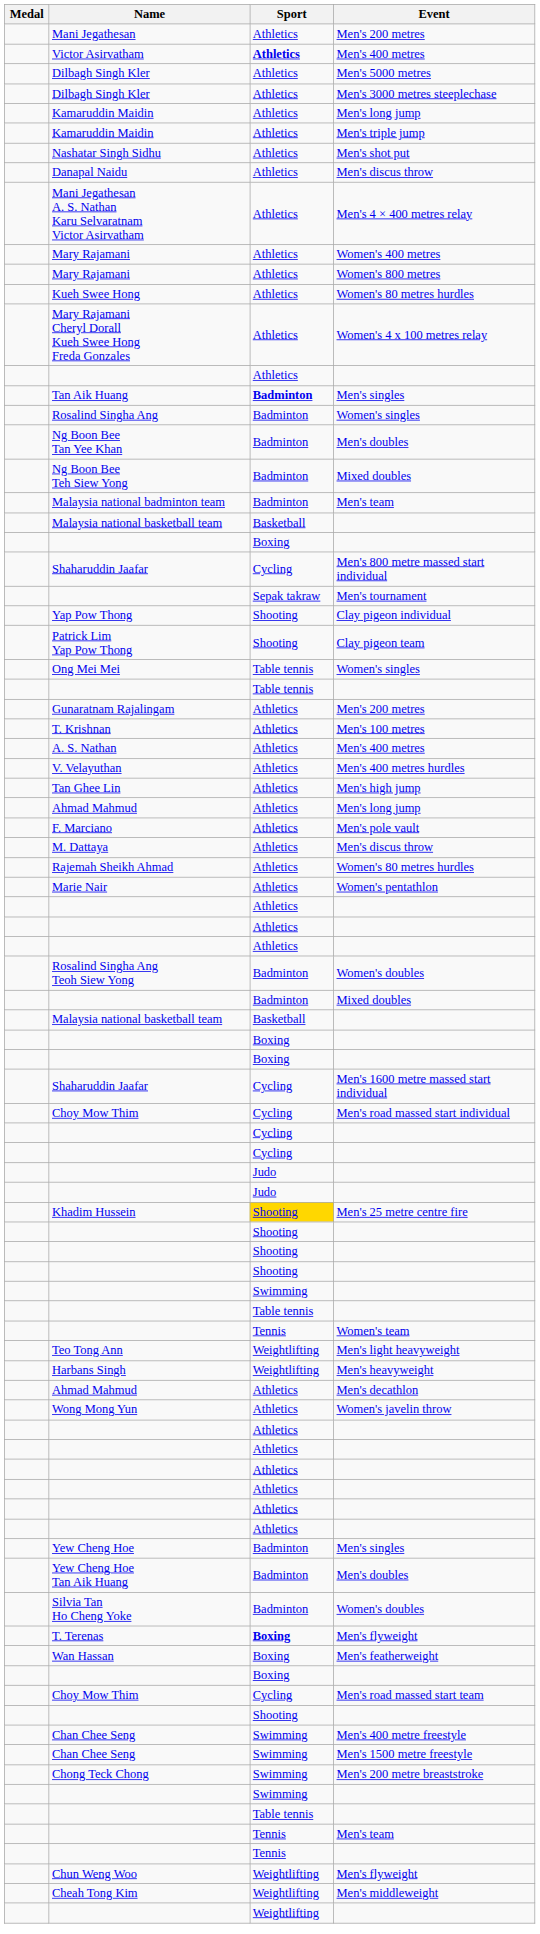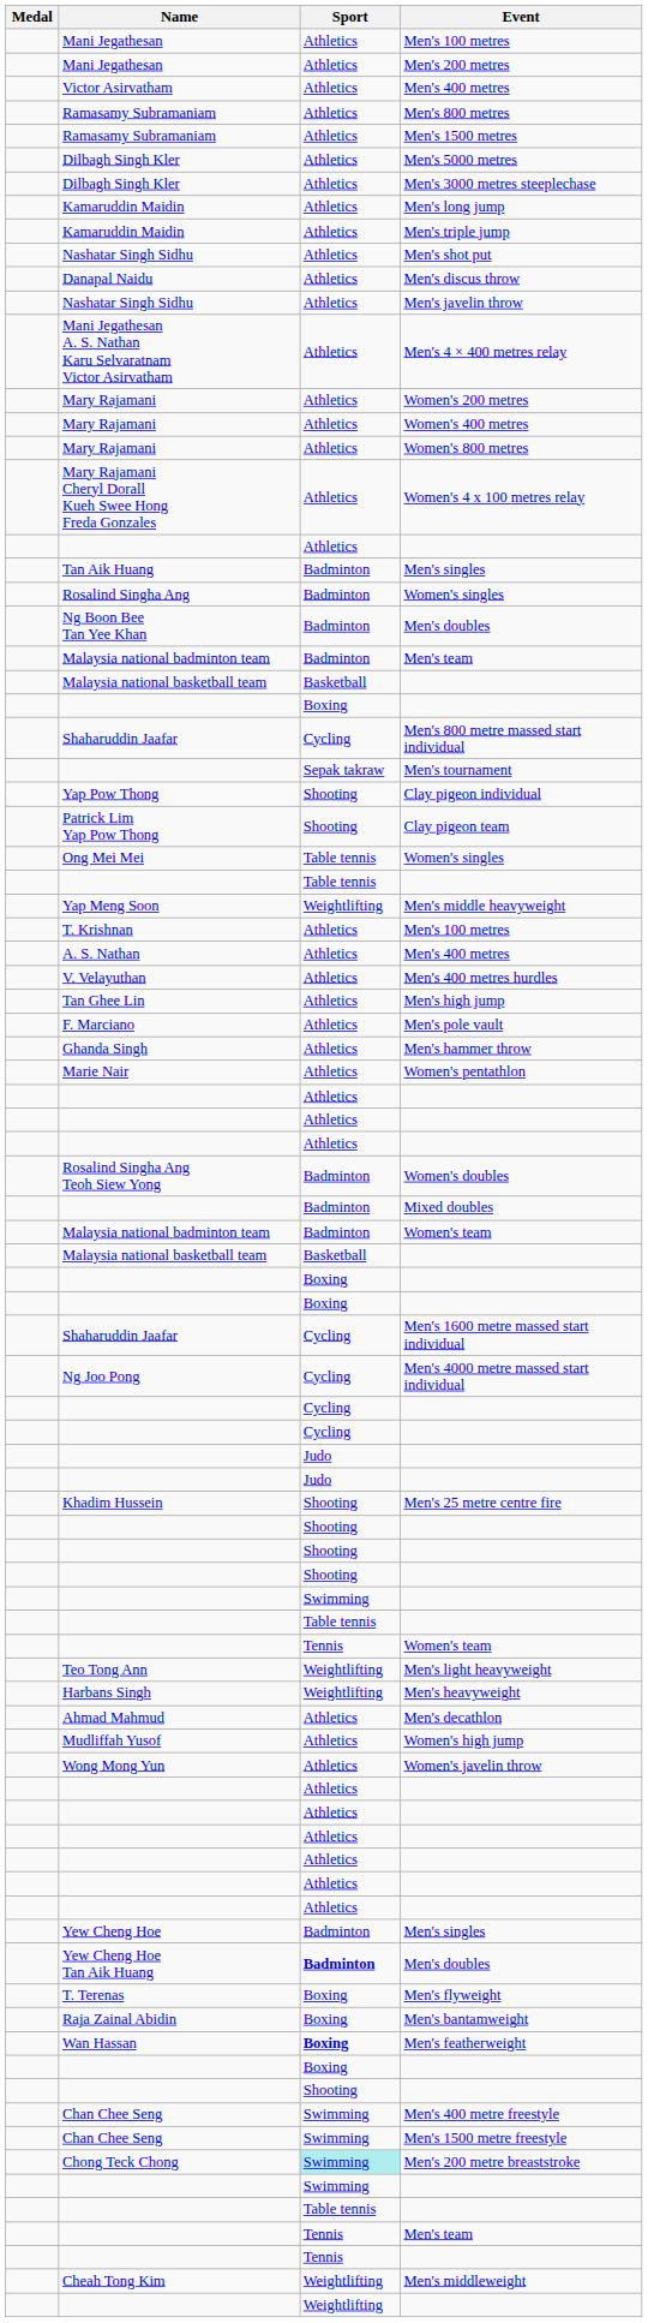 <table class="wikitable sortable" style="font-size:100%">
 <tr>
 <th width="50">Medal</th>
 <th width="250">Name</th>
 <th width="100">Sport</th>
 <th width="250">Event</th>
 </tr>
 <tr>
 <td></td>
 <td><a href='#'>Mani Jegathesan</a></td>
 <td><a href='#'>Athletics</a></td>
+<td><a href='#'>Men's 100 metres</a></td>
+</tr>
+<tr>
+<td></td>
+<td><a href='#'>Mani Jegathesan</a></td>
+<td><a href='#'>Athletics</a></td>
 <td><a href='#'>Men's 200 metres</a></td>
 </tr>
 <tr>
 <td></td>
 <td><a href='#'>Victor Asirvatham</a></td>
-<td><strong><a href='#'>Athletics</a></strong></td>
+<td><a href='#'>Athletics</a></td>
 <td><a href='#'>Men's 400 metres</a></td>
+</tr>
+<tr>
+<td></td>
+<td><a href='#'>Ramasamy Subramaniam</a></td>
+<td><a href='#'>Athletics</a></td>
+<td><a href='#'>Men's 800 metres</a></td>
+</tr>
+<tr>
+<td></td>
+<td><a href='#'>Ramasamy Subramaniam</a></td>
+<td><a href='#'>Athletics</a></td>
+<td><a href='#'>Men's 1500 metres</a></td>
 </tr>
 <tr>
 <td></td>
 <td><a href='#'>Dilbagh Singh Kler</a></td>
 <td><a href='#'>Athletics</a></td>
 <td><a href='#'>Men's 5000 metres</a></td>
 </tr>
 <tr>
 <td></td>
 <td><a href='#'>Dilbagh Singh Kler</a></td>
 <td><a href='#'>Athletics</a></td>
 <td><a href='#'>Men's 3000 metres steeplechase</a></td>
 </tr>
 <tr>
 <td></td>
 <td><a href='#'>Kamaruddin Maidin</a></td>
 <td><a href='#'>Athletics</a></td>
 <td><a href='#'>Men's long jump</a></td>
 </tr>
 <tr>
 <td></td>
 <td><a href='#'>Kamaruddin Maidin</a></td>
 <td><a href='#'>Athletics</a></td>
 <td><a href='#'>Men's triple jump</a></td>
 </tr>
 <tr>
 <td></td>
 <td><a href='#'>Nashatar Singh Sidhu</a></td>
 <td><a href='#'>Athletics</a></td>
 <td><a href='#'>Men's shot put</a></td>
 </tr>
 <tr>
 <td></td>
 <td><a href='#'>Danapal Naidu</a></td>
 <td><a href='#'>Athletics</a></td>
 <td><a href='#'>Men's discus throw</a></td>
 </tr>
 <tr>
 <td></td>
+<td><a href='#'>Nashatar Singh Sidhu</a></td>
+<td><a href='#'>Athletics</a></td>
+<td><a href='#'>Men's javelin throw</a></td>
+</tr>
+<tr>
+<td></td>
 <td><a href='#'>Mani Jegathesan</a><br><a href='#'>A. S. Nathan</a><br><a href='#'>Karu Selvaratnam</a><br><a href='#'>Victor Asirvatham</a></td>
 <td><a href='#'>Athletics</a></td>
 <td><a href='#'>Men's 4 × 400 metres relay</a></td>
+</tr>
+<tr>
+<td></td>
+<td><a href='#'>Mary Rajamani</a></td>
+<td><a href='#'>Athletics</a></td>
+<td><a href='#'>Women's 200 metres</a></td>
 </tr>
 <tr>
 <td></td>
 <td><a href='#'>Mary Rajamani</a></td>
 <td><a href='#'>Athletics</a></td>
 <td><a href='#'>Women's 400 metres</a></td>
 </tr>
 <tr>
 <td></td>
 <td><a href='#'>Mary Rajamani</a></td>
 <td><a href='#'>Athletics</a></td>
 <td><a href='#'>Women's 800 metres</a></td>
-</tr>
-<tr>
-<td></td>
-<td><a href='#'>Kueh Swee Hong</a></td>
-<td><a href='#'>Athletics</a></td>
-<td><a href='#'>Women's 80 metres hurdles</a></td>
 </tr>
 <tr>
 <td></td>
 <td><a href='#'>Mary Rajamani</a><br><a href='#'>Cheryl Dorall</a><br><a href='#'>Kueh Swee Hong</a><br><a href='#'>Freda Gonzales</a></td>
 <td><a href='#'>Athletics</a></td>
 <td><a href='#'>Women's 4 x 100 metres relay</a></td>
 </tr>
 <tr>
 <td></td>
 <td></td>
 <td><a href='#'>Athletics</a></td>
 <td></td>
 </tr>
 <tr>
 <td></td>
 <td><a href='#'>Tan Aik Huang</a></td>
-<td><strong><a href='#'>Badminton</a></strong></td>
+<td><a href='#'>Badminton</a></td>
 <td><a href='#'>Men's singles</a></td>
 </tr>
 <tr>
 <td></td>
 <td><a href='#'>Rosalind Singha Ang</a></td>
 <td><a href='#'>Badminton</a></td>
 <td><a href='#'>Women's singles</a></td>
 </tr>
 <tr>
 <td></td>
 <td><a href='#'>Ng Boon Bee</a><br><a href='#'>Tan Yee Khan</a></td>
 <td><a href='#'>Badminton</a></td>
 <td><a href='#'>Men's doubles</a></td>
-</tr>
-<tr>
-<td></td>
-<td><a href='#'>Ng Boon Bee</a><br><a href='#'>Teh Siew Yong</a></td>
-<td><a href='#'>Badminton</a></td>
-<td><a href='#'>Mixed doubles</a></td>
 </tr>
 <tr>
 <td></td>
 <td><a href='#'>Malaysia national badminton team</a><br></td>
 <td><a href='#'>Badminton</a></td>
 <td><a href='#'>Men's team</a></td>
 </tr>
 <tr>
 <td></td>
 <td><a href='#'>Malaysia national basketball team</a></td>
 <td><a href='#'>Basketball</a></td>
 <td></td>
 </tr>
 <tr>
 <td></td>
 <td></td>
 <td><a href='#'>Boxing</a></td>
 <td></td>
 </tr>
 <tr>
 <td></td>
 <td><a href='#'>Shaharuddin Jaafar</a></td>
 <td><a href='#'>Cycling</a></td>
 <td><a href='#'>Men's 800 metre massed start individual</a></td>
 </tr>
 <tr>
 <td></td>
 <td></td>
 <td><a href='#'>Sepak takraw</a></td>
 <td><a href='#'>Men's tournament</a></td>
 </tr>
 <tr>
 <td></td>
 <td><a href='#'>Yap Pow Thong</a></td>
 <td><a href='#'>Shooting</a></td>
 <td><a href='#'>Clay pigeon individual</a></td>
 </tr>
 <tr>
 <td></td>
 <td><a href='#'>Patrick Lim</a><br><a href='#'>Yap Pow Thong</a></td>
 <td><a href='#'>Shooting</a></td>
 <td><a href='#'>Clay pigeon team</a></td>
 </tr>
 <tr>
 <td></td>
 <td><a href='#'>Ong Mei Mei</a></td>
 <td><a href='#'>Table tennis</a></td>
 <td><a href='#'>Women's singles</a></td>
 </tr>
 <tr>
 <td></td>
 <td></td>
 <td><a href='#'>Table tennis</a></td>
 <td></td>
 </tr>
 <tr>
 <td></td>
-<td><a href='#'>Gunaratnam Rajalingam</a></td>
-<td><a href='#'>Athletics</a></td>
-<td><a href='#'>Men's 200 metres</a></td>
+<td><a href='#'>Yap Meng Soon</a></td>
+<td><a href='#'>Weightlifting</a></td>
+<td><a href='#'>Men's middle heavyweight</a></td>
 </tr>
 <tr>
 <td></td>
 <td><a href='#'>T. Krishnan</a></td>
 <td><a href='#'>Athletics</a></td>
 <td><a href='#'>Men's 100 metres</a></td>
 </tr>
 <tr>
 <td></td>
 <td><a href='#'>A. S. Nathan</a></td>
 <td><a href='#'>Athletics</a></td>
 <td><a href='#'>Men's 400 metres</a></td>
 </tr>
 <tr>
 <td></td>
 <td><a href='#'>V. Velayuthan</a></td>
 <td><a href='#'>Athletics</a></td>
 <td><a href='#'>Men's 400 metres hurdles</a></td>
 </tr>
 <tr>
 <td></td>
 <td><a href='#'>Tan Ghee Lin</a></td>
 <td><a href='#'>Athletics</a></td>
 <td><a href='#'>Men's high jump</a></td>
 </tr>
 <tr>
 <td></td>
-<td><a href='#'>Ahmad Mahmud</a></td>
-<td><a href='#'>Athletics</a></td>
-<td><a href='#'>Men's long jump</a></td>
-</tr>
-<tr>
-<td></td>
 <td><a href='#'>F. Marciano</a></td>
 <td><a href='#'>Athletics</a></td>
 <td><a href='#'>Men's pole vault</a></td>
 </tr>
 <tr>
 <td></td>
-<td><a href='#'>M. Dattaya</a></td>
+<td><a href='#'>Ghanda Singh</a></td>
 <td><a href='#'>Athletics</a></td>
-<td><a href='#'>Men's discus throw</a></td>
-</tr>
-<tr>
-<td></td>
-<td><a href='#'>Rajemah Sheikh Ahmad</a></td>
-<td><a href='#'>Athletics</a></td>
-<td><a href='#'>Women's 80 metres hurdles</a></td>
+<td><a href='#'>Men's hammer throw</a></td>
 </tr>
 <tr>
 <td></td>
 <td><a href='#'>Marie Nair</a></td>
 <td><a href='#'>Athletics</a></td>
 <td><a href='#'>Women's pentathlon</a></td>
 </tr>
 <tr>
 <td></td>
 <td></td>
 <td><a href='#'>Athletics</a></td>
 <td></td>
 </tr>
 <tr>
 <td></td>
 <td></td>
 <td><a href='#'>Athletics</a></td>
 <td></td>
 </tr>
 <tr>
 <td></td>
 <td></td>
 <td><a href='#'>Athletics</a></td>
 <td></td>
 </tr>
 <tr>
 <td></td>
 <td><a href='#'>Rosalind Singha Ang</a><br><a href='#'>Teoh Siew Yong</a></td>
 <td><a href='#'>Badminton</a></td>
 <td><a href='#'>Women's doubles</a></td>
 </tr>
 <tr>
 <td></td>
 <td></td>
 <td><a href='#'>Badminton</a></td>
 <td><a href='#'>Mixed doubles</a></td>
 </tr>
 <tr>
 <td></td>
+<td><a href='#'>Malaysia national badminton team</a><br></td>
+<td><a href='#'>Badminton</a></td>
+<td><a href='#'>Women's team</a></td>
+</tr>
+<tr>
+<td></td>
 <td><a href='#'>Malaysia national basketball team</a></td>
 <td><a href='#'>Basketball</a></td>
 <td></td>
 </tr>
 <tr>
 <td></td>
 <td></td>
 <td><a href='#'>Boxing</a></td>
 <td></td>
 </tr>
 <tr>
 <td></td>
 <td></td>
 <td><a href='#'>Boxing</a></td>
 <td></td>
 </tr>
 <tr>
 <td></td>
 <td><a href='#'>Shaharuddin Jaafar</a></td>
 <td><a href='#'>Cycling</a></td>
 <td><a href='#'>Men's 1600 metre massed start individual</a></td>
 </tr>
 <tr>
 <td></td>
-<td><a href='#'>Choy Mow Thim</a></td>
+<td><a href='#'>Ng Joo Pong</a></td>
 <td><a href='#'>Cycling</a></td>
-<td><a href='#'>Men's road massed start individual</a></td>
+<td><a href='#'>Men's 4000 metre massed start individual</a></td>
 </tr>
 <tr>
 <td></td>
 <td></td>
 <td><a href='#'>Cycling</a></td>
 <td></td>
 </tr>
 <tr>
 <td></td>
 <td></td>
 <td><a href='#'>Cycling</a></td>
 <td></td>
 </tr>
 <tr>
 <td></td>
 <td></td>
 <td><a href='#'>Judo</a></td>
 <td></td>
 </tr>
 <tr>
 <td></td>
 <td></td>
 <td><a href='#'>Judo</a></td>
 <td></td>
 </tr>
 <tr>
 <td></td>
 <td><a href='#'>Khadim Hussein</a></td>
-<td style="background: gold;"><a href='#'>Shooting</a></td>
+<td><a href='#'>Shooting</a></td>
 <td><a href='#'>Men's 25 metre centre fire</a></td>
 </tr>
 <tr>
 <td></td>
 <td></td>
 <td><a href='#'>Shooting</a></td>
 <td></td>
 </tr>
 <tr>
 <td></td>
 <td></td>
 <td><a href='#'>Shooting</a></td>
 <td></td>
 </tr>
 <tr>
 <td></td>
 <td></td>
 <td><a href='#'>Shooting</a></td>
 <td></td>
 </tr>
 <tr>
 <td></td>
 <td></td>
 <td><a href='#'>Swimming</a></td>
 <td></td>
 </tr>
 <tr>
 <td></td>
 <td></td>
 <td><a href='#'>Table tennis</a></td>
 <td></td>
 </tr>
 <tr>
 <td></td>
 <td></td>
 <td><a href='#'>Tennis</a></td>
 <td><a href='#'>Women's team</a></td>
 </tr>
 <tr>
 <td></td>
 <td><a href='#'>Teo Tong Ann</a></td>
 <td><a href='#'>Weightlifting</a></td>
 <td><a href='#'>Men's light heavyweight</a></td>
 </tr>
 <tr>
 <td></td>
 <td><a href='#'>Harbans Singh</a></td>
 <td><a href='#'>Weightlifting</a></td>
 <td><a href='#'>Men's heavyweight</a></td>
 </tr>
 <tr>
 <td></td>
 <td><a href='#'>Ahmad Mahmud</a></td>
 <td><a href='#'>Athletics</a></td>
 <td><a href='#'>Men's decathlon</a></td>
 </tr>
 <tr>
 <td></td>
+<td><a href='#'>Mudliffah Yusof</a></td>
+<td><a href='#'>Athletics</a></td>
+<td><a href='#'>Women's high jump</a></td>
+</tr>
+<tr>
+<td></td>
 <td><a href='#'>Wong Mong Yun</a></td>
 <td><a href='#'>Athletics</a></td>
 <td><a href='#'>Women's javelin throw</a></td>
 </tr>
 <tr>
 <td></td>
 <td></td>
 <td><a href='#'>Athletics</a></td>
 <td></td>
 </tr>
 <tr>
 <td></td>
 <td></td>
 <td><a href='#'>Athletics</a></td>
 <td></td>
 </tr>
 <tr>
 <td></td>
 <td></td>
 <td><a href='#'>Athletics</a></td>
 <td></td>
 </tr>
 <tr>
 <td></td>
 <td></td>
 <td><a href='#'>Athletics</a></td>
 <td></td>
 </tr>
 <tr>
 <td></td>
 <td></td>
 <td><a href='#'>Athletics</a></td>
 <td></td>
 </tr>
 <tr>
 <td></td>
 <td></td>
 <td><a href='#'>Athletics</a></td>
 <td></td>
 </tr>
 <tr>
 <td></td>
 <td><a href='#'>Yew Cheng Hoe</a></td>
 <td><a href='#'>Badminton</a></td>
 <td><a href='#'>Men's singles</a></td>
 </tr>
 <tr>
 <td></td>
 <td><a href='#'>Yew Cheng Hoe</a><br><a href='#'>Tan Aik Huang</a></td>
-<td><a href='#'>Badminton</a></td>
+<td><strong><a href='#'>Badminton</a></strong></td>
 <td><a href='#'>Men's doubles</a></td>
 </tr>
 <tr>
 <td></td>
-<td><a href='#'>Silvia Tan</a><br><a href='#'>Ho Cheng Yoke</a></td>
-<td><a href='#'>Badminton</a></td>
-<td><a href='#'>Women's doubles</a></td>
-</tr>
-<tr>
-<td></td>
 <td><a href='#'>T. Terenas</a></td>
-<td><strong><a href='#'>Boxing</a></strong></td>
+<td><a href='#'>Boxing</a></td>
 <td><a href='#'>Men's flyweight</a></td>
 </tr>
 <tr>
 <td></td>
+<td><a href='#'>Raja Zainal Abidin</a></td>
+<td><a href='#'>Boxing</a></td>
+<td><a href='#'>Men's bantamweight</a></td>
+</tr>
+<tr>
+<td></td>
 <td><a href='#'>Wan Hassan</a></td>
-<td><a href='#'>Boxing</a></td>
+<td><strong><a href='#'>Boxing</a></strong></td>
 <td><a href='#'>Men's featherweight</a></td>
 </tr>
 <tr>
 <td></td>
 <td></td>
 <td><a href='#'>Boxing</a></td>
 <td></td>
-</tr>
-<tr>
-<td></td>
-<td><a href='#'>Choy Mow Thim</a></td>
-<td><a href='#'>Cycling</a></td>
-<td><a href='#'>Men's road massed start team</a></td>
 </tr>
 <tr>
 <td></td>
 <td></td>
 <td><a href='#'>Shooting</a></td>
 <td></td>
 </tr>
 <tr>
 <td></td>
 <td><a href='#'>Chan Chee Seng</a></td>
 <td><a href='#'>Swimming</a></td>
 <td><a href='#'>Men's 400 metre freestyle</a></td>
 </tr>
 <tr>
 <td></td>
 <td><a href='#'>Chan Chee Seng</a></td>
 <td><a href='#'>Swimming</a></td>
 <td><a href='#'>Men's 1500 metre freestyle</a></td>
 </tr>
 <tr>
 <td></td>
 <td><a href='#'>Chong Teck Chong</a></td>
-<td><a href='#'>Swimming</a></td>
+<td style="background: paleturquoise;"><a href='#'>Swimming</a></td>
 <td><a href='#'>Men's 200 metre breaststroke</a></td>
 </tr>
 <tr>
 <td></td>
 <td></td>
 <td><a href='#'>Swimming</a></td>
 <td></td>
 </tr>
 <tr>
 <td></td>
 <td></td>
 <td><a href='#'>Table tennis</a></td>
 <td></td>
 </tr>
 <tr>
 <td></td>
 <td></td>
 <td><a href='#'>Tennis</a></td>
 <td><a href='#'>Men's team</a></td>
 </tr>
 <tr>
 <td></td>
 <td></td>
 <td><a href='#'>Tennis</a></td>
 <td></td>
 </tr>
 <tr>
 <td></td>
-<td><a href='#'>Chun Weng Woo</a></td>
-<td><a href='#'>Weightlifting</a></td>
-<td><a href='#'>Men's flyweight</a></td>
-</tr>
-<tr>
-<td></td>
 <td><a href='#'>Cheah Tong Kim</a></td>
 <td><a href='#'>Weightlifting</a></td>
 <td><a href='#'>Men's middleweight</a></td>
 </tr>
 <tr>
 <td></td>
 <td></td>
 <td><a href='#'>Weightlifting</a></td>
 <td></td>
 </tr>
 </table>
